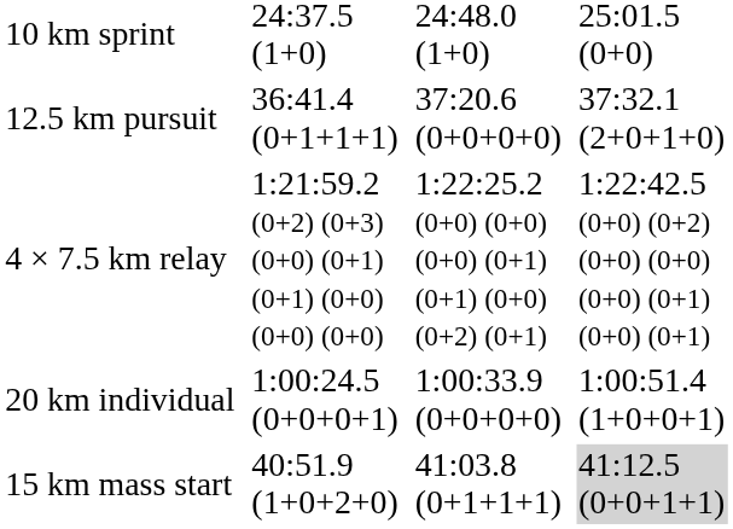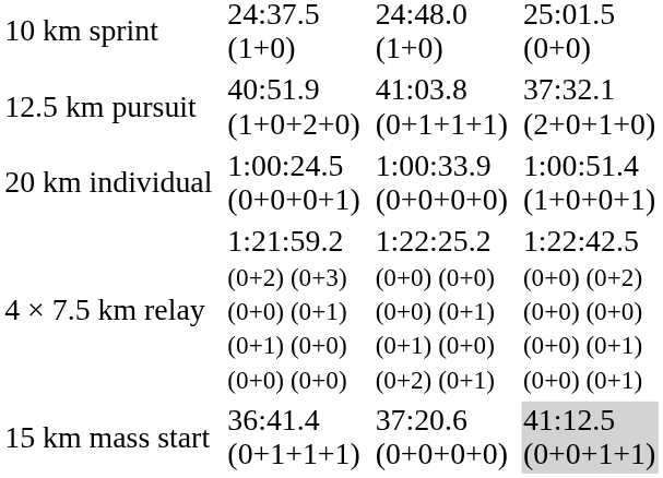 <table>
 <tr>
 <td>10 km sprint</td>
 <td></td>
 <td>24:37.5<br>(1+0)</td>
 <td></td>
 <td>24:48.0<br>(1+0)</td>
 <td></td>
 <td>25:01.5<br>(0+0)</td>
 </tr>
 <tr>
 <td>12.5 km pursuit</td>
 <td></td>
-<td>36:41.4<br>(0+1+1+1)</td>
+<td>40:51.9<br>(1+0+2+0)</td>
 <td></td>
-<td>37:20.6<br>(0+0+0+0)</td>
+<td>41:03.8<br>(0+1+1+1)</td>
 <td></td>
 <td>37:32.1<br>(2+0+1+0)</td>
+</tr>
+<tr>
+<td>20 km individual</td>
+<td></td>
+<td>1:00:24.5<br>(0+0+0+1)</td>
+<td></td>
+<td>1:00:33.9<br>(0+0+0+0)</td>
+<td></td>
+<td>1:00:51.4<br>(1+0+0+1)</td>
 </tr>
 <tr>
 <td>4 × 7.5 km relay</td>
 <td></td>
 <td>1:21:59.2<br><small>(0+2) (0+3)<br>(0+0) (0+1)<br>(0+1) (0+0)<br>(0+0) (0+0)</small></td>
 <td></td>
 <td>1:22:25.2<br><small>(0+0) (0+0)<br>(0+0) (0+1)<br>(0+1) (0+0)<br>(0+2) (0+1)</small></td>
 <td></td>
 <td>1:22:42.5<br><small>(0+0) (0+2)<br>(0+0) (0+0)<br>(0+0) (0+1)<br>(0+0) (0+1)</small></td>
 </tr>
 <tr>
-<td>20 km individual</td>
-<td></td>
-<td>1:00:24.5<br>(0+0+0+1)</td>
-<td></td>
-<td>1:00:33.9<br>(0+0+0+0)</td>
-<td></td>
-<td>1:00:51.4<br>(1+0+0+1)</td>
-</tr>
-<tr>
 <td>15 km mass start</td>
 <td></td>
-<td>40:51.9<br>(1+0+2+0)</td>
+<td>36:41.4<br>(0+1+1+1)</td>
 <td></td>
-<td>41:03.8<br>(0+1+1+1)</td>
+<td>37:20.6<br>(0+0+0+0)</td>
 <td></td>
 <td style="background: lightgrey;">41:12.5<br>(0+0+1+1)</td>
 </tr>
 </table>
